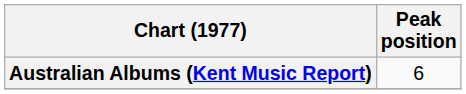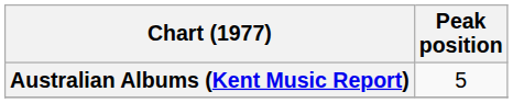 <table class="wikitable sortable plainrowheaders" style="text-align:center">
 <tr>
 <th scope="col">Chart (1977)</th>
 <th scope="col">Peak<br>position</th>
 </tr>
 <tr>
 <th scope="row">Australian Albums (<a href='#'>Kent Music Report</a>)</th>
-<td>6</td>
+<td>5</td>
 </tr>
 <tr>
 </tr>
 <tr>
 </tr>
 <tr>
 </tr>
 <tr>
 </tr>
 <tr>
 </tr>
 <tr>
 </tr>
 <tr>
 </tr>
 <tr>
 </tr>
 </table>
